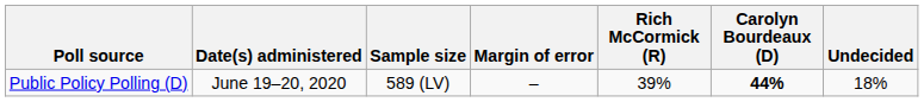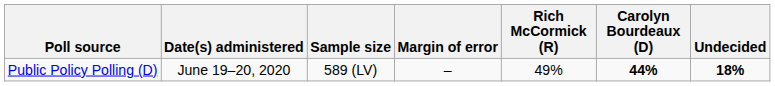 <table class="wikitable" style="font-size:90%;text-align:center;">
 <tr valign=bottom>
 <th>Poll source</th>
 <th>Date(s) administered</th>
 <th>Sample size</th>
 <th>Margin of error</th>
 <th style="width:90px;">Rich McCormick (R)</th>
 <th style="width:90px;">Carolyn Bourdeaux (D)</th>
 <th>Undecided</th>
 </tr>
 <tr>
 <td style="text-align:left;"><a href='#'>Public Policy Polling (D)</a></td>
 <td>June 19–20, 2020</td>
 <td>589 (LV)</td>
 <td>–</td>
-<td>39%</td>
+<td>49%</td>
 <td><strong>44%</strong></td>
-<td>18%</td>
+<td><strong>18%</strong></td>
 </tr>
 </table>
